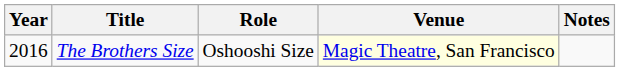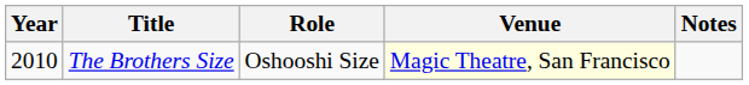 <table class="wikitable plainrowheaders">
 <tr>
 <th>Year</th>
 <th>Title</th>
 <th>Role</th>
 <th>Venue</th>
 <th>Notes</th>
 </tr>
 <tr>
-<td scope="row">2016</td>
+<td scope="row">2010</td>
 <td><em><a href='#'>The Brothers Size</a></em></td>
 <td>Oshooshi Size</td>
 <td style="background: lightyellow;"><a href='#'>Magic Theatre</a>, San Francisco</td>
 <td></td>
 </tr>
 </table>
